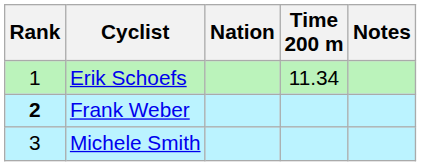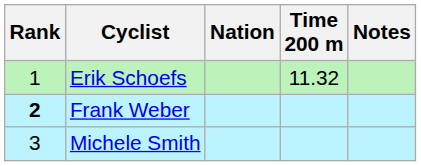 <table class="wikitable sortable" style="text-align:center">
 <tr>
 <th>Rank</th>
 <th>Cyclist</th>
 <th>Nation</th>
 <th>Time<br>200 m</th>
 <th>Notes</th>
 </tr>
 <tr bgcolor=bbf3bb>
 <td>1</td>
 <td align=left><a href='#'>Erik Schoefs</a></td>
 <td align=left></td>
-<td>11.34</td>
+<td>11.32</td>
 <td></td>
 </tr>
 <tr bgcolor=bbf3ff>
 <td><strong>2</strong></td>
 <td align=left><a href='#'>Frank Weber</a></td>
 <td align=left></td>
 <td></td>
 <td></td>
 </tr>
 <tr bgcolor=bbf3ff>
 <td>3</td>
 <td align=left><a href='#'>Michele Smith</a></td>
 <td align=left></td>
 <td></td>
 <td></td>
 </tr>
 </table>
